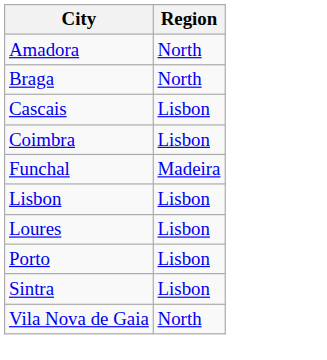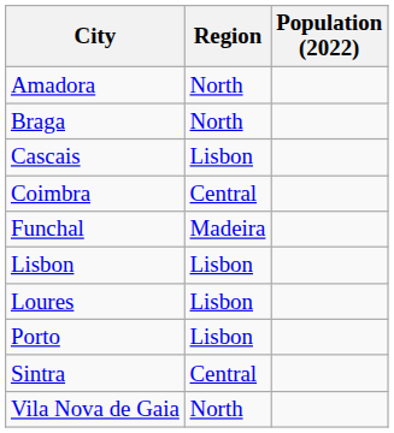 <table class="wikitable sortable sticky-header col3right">
 <tr>
 <th>City</th>
 <th>Region</th>
+<th>Population<br>(2022)</th>
 </tr>
 <tr>
 <td><a href='#'>Amadora</a></td>
 <td><a href='#'>North</a></td>
+<td></td>
 </tr>
 <tr>
 <td><a href='#'>Braga</a></td>
 <td><a href='#'>North</a></td>
+<td></td>
 </tr>
 <tr>
 <td><a href='#'>Cascais</a></td>
 <td><a href='#'>Lisbon</a></td>
+<td></td>
 </tr>
 <tr>
 <td><a href='#'>Coimbra</a></td>
-<td><a href='#'>Lisbon</a></td>
+<td><a href='#'>Central</a></td>
+<td></td>
 </tr>
 <tr>
 <td><a href='#'>Funchal</a></td>
 <td><a href='#'>Madeira</a></td>
+<td></td>
 </tr>
 <tr>
 <td><a href='#'>Lisbon</a></td>
 <td><a href='#'>Lisbon</a></td>
+<td></td>
 </tr>
 <tr>
 <td><a href='#'>Loures</a></td>
 <td><a href='#'>Lisbon</a></td>
+<td></td>
 </tr>
 <tr>
 <td><a href='#'>Porto</a></td>
 <td><a href='#'>Lisbon</a></td>
+<td></td>
 </tr>
 <tr>
 <td><a href='#'>Sintra</a></td>
-<td><a href='#'>Lisbon</a></td>
+<td><a href='#'>Central</a></td>
+<td></td>
 </tr>
 <tr>
 <td><a href='#'>Vila Nova de Gaia</a></td>
 <td><a href='#'>North</a></td>
+<td></td>
 </tr>
 </table>
